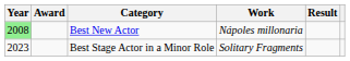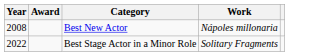 <table class="wikitable sortable plainrowheaders">
 <tr>
 <th>Year</th>
 <th>Award</th>
 <th>Category</th>
 <th>Work</th>
-<th>Result</th>
 <th scope="col" class="unsortable"></th>
 </tr>
 <tr>
-<td align = "center" style="background: lightgreen;">2008</td>
+<td align = "center">2008</td>
 <td></td>
 <td><a href='#'>Best New Actor</a></td>
 <td><em>Nápoles millonaria</em></td>
-<td></td>
 <td align = "center"></td>
 </tr>
 <tr>
-<td align = "center">2023</td>
+<td align = "center">2022</td>
 <td></td>
 <td>Best Stage Actor in a Minor Role</td>
 <td><em>Solitary Fragments</em></td>
-<td></td>
 <td align = "center"></td>
 </tr>
 </table>
